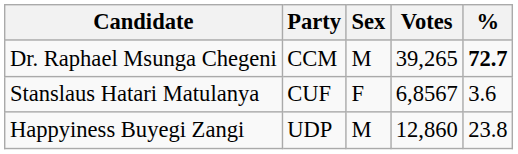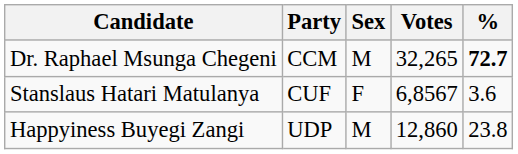 <table class="wikitable">
 <tr>
 <th>Candidate</th>
 <th>Party</th>
 <th>Sex</th>
 <th>Votes</th>
 <th>%</th>
 </tr>
 <tr>
 <td>Dr. Raphael Msunga Chegeni</td>
 <td>CCM</td>
 <td>M</td>
-<td>39,265</td>
+<td>32,265</td>
 <td><strong>72.7</strong></td>
 </tr>
 <tr>
 <td>Stanslaus Hatari Matulanya</td>
 <td>CUF</td>
 <td>F</td>
 <td>6,8567</td>
 <td>3.6</td>
 </tr>
 <tr>
 <td>Happyiness Buyegi Zangi</td>
 <td>UDP</td>
 <td>M</td>
 <td>12,860</td>
 <td>23.8</td>
 </tr>
 </table>
